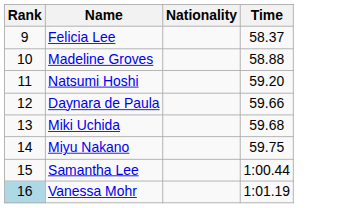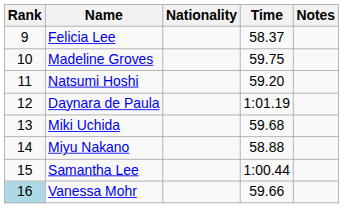 <table class="wikitable sortable" style="text-align:center">
 <tr>
 <th>Rank</th>
 <th>Name</th>
 <th>Nationality</th>
 <th>Time</th>
+<th>Notes</th>
 </tr>
 <tr>
 <td>9</td>
 <td align=left><a href='#'>Felicia Lee</a></td>
 <td align=left></td>
 <td>58.37</td>
+<td></td>
 </tr>
 <tr>
 <td>10</td>
 <td align=left><a href='#'>Madeline Groves</a></td>
 <td align=left></td>
-<td>58.88</td>
+<td>59.75</td>
+<td></td>
 </tr>
 <tr>
 <td>11</td>
 <td align=left><a href='#'>Natsumi Hoshi</a></td>
 <td align=left></td>
 <td>59.20</td>
+<td></td>
 </tr>
 <tr>
 <td>12</td>
 <td align=left><a href='#'>Daynara de Paula</a></td>
 <td align=left></td>
-<td>59.66</td>
+<td>1:01.19</td>
+<td></td>
 </tr>
 <tr>
 <td>13</td>
 <td align=left><a href='#'>Miki Uchida</a></td>
 <td align=left></td>
 <td>59.68</td>
+<td></td>
 </tr>
 <tr>
 <td>14</td>
 <td align=left><a href='#'>Miyu Nakano</a></td>
 <td align=left></td>
-<td>59.75</td>
+<td>58.88</td>
+<td></td>
 </tr>
 <tr>
 <td>15</td>
 <td align=left><a href='#'>Samantha Lee</a></td>
 <td align=left></td>
 <td>1:00.44</td>
+<td></td>
 </tr>
 <tr>
 <td style="background: lightblue;">16</td>
 <td align=left><a href='#'>Vanessa Mohr</a></td>
 <td align=left></td>
-<td>1:01.19</td>
+<td>59.66</td>
+<td></td>
 </tr>
 </table>
